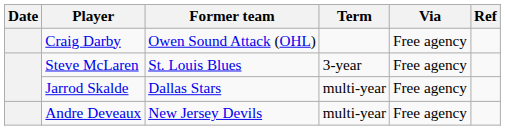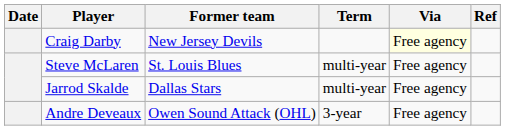 <table class="wikitable plainrowheaders">
 <tr style="background:#ddd; text-align:center;">
 <th>Date</th>
 <th>Player</th>
 <th>Former team</th>
 <th>Term</th>
 <th>Via</th>
 <th>Ref</th>
 </tr>
 <tr>
 <th scope="row"></th>
 <td><a href='#'>Craig Darby</a></td>
-<td><a href='#'>Owen Sound Attack</a> (<a href='#'>OHL</a>)</td>
+<td><a href='#'>New Jersey Devils</a></td>
 <td></td>
-<td>Free agency</td>
+<td style="background: lightyellow;">Free agency</td>
 <td></td>
 </tr>
 <tr>
 <th scope="row" rowspan=2></th>
 <td><a href='#'>Steve McLaren</a></td>
 <td><a href='#'>St. Louis Blues</a></td>
-<td>3-year</td>
+<td>multi-year</td>
 <td>Free agency</td>
 <td></td>
 </tr>
 <tr>
 <td><a href='#'>Jarrod Skalde</a></td>
 <td><a href='#'>Dallas Stars</a></td>
 <td>multi-year</td>
 <td>Free agency</td>
 <td></td>
 </tr>
 <tr>
 <th scope="row"></th>
 <td><a href='#'>Andre Deveaux</a></td>
-<td><a href='#'>New Jersey Devils</a></td>
-<td>multi-year</td>
+<td><a href='#'>Owen Sound Attack</a> (<a href='#'>OHL</a>)</td>
+<td>3-year</td>
 <td>Free agency</td>
 <td></td>
 </tr>
 </table>
